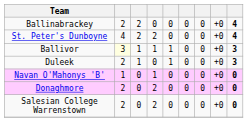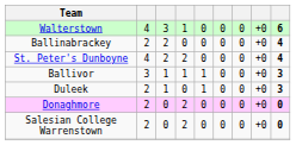 <table class="wikitable" style="text-align:center">
 <tr>
 <th width="175">Team</th>
 <th width="20"></th>
 <th width="20"></th>
 <th width="20"></th>
 <th width="20"></th>
 <th width="20"></th>
 <th width="20"></th>
 <th width="20"></th>
 <th width="20"></th>
+</tr>
+<tr style="background:#cfc;">
+<td><a href='#'>Walterstown</a></td>
+<td>4</td>
+<td>3</td>
+<td>1</td>
+<td>0</td>
+<td>0</td>
+<td>0</td>
+<td>+0</td>
+<td><strong>6</strong></td>
 </tr>
 <tr>
 <td>Ballinabrackey</td>
 <td>2</td>
 <td>2</td>
 <td>0</td>
 <td>0</td>
 <td>0</td>
 <td>0</td>
 <td>+0</td>
 <td><strong>4</strong></td>
 </tr>
 <tr>
 <td><a href='#'>St. Peter's Dunboyne</a></td>
 <td>4</td>
 <td>2</td>
 <td>2</td>
 <td>0</td>
 <td>0</td>
 <td>0</td>
 <td>+0</td>
 <td><strong>4</strong></td>
 </tr>
 <tr>
 <td>Ballivor</td>
-<td style="background: lightyellow;">3</td>
+<td>3</td>
 <td>1</td>
 <td>1</td>
 <td>1</td>
 <td>0</td>
 <td>0</td>
 <td>+0</td>
 <td><strong>3</strong></td>
 </tr>
 <tr>
 <td>Duleek</td>
 <td>2</td>
 <td>1</td>
 <td>0</td>
 <td>1</td>
 <td>0</td>
 <td>0</td>
 <td>+0</td>
 <td><strong>3</strong></td>
-</tr>
-<tr style="background:#fcf;">
-<td><a href='#'>Navan O'Mahonys 'B'</a></td>
-<td>1</td>
-<td>0</td>
-<td>1</td>
-<td>0</td>
-<td>0</td>
-<td>0</td>
-<td>+0</td>
-<td><strong>0</strong></td>
 </tr>
 <tr style="background:#fcf;">
 <td><a href='#'>Donaghmore</a></td>
 <td>2</td>
 <td>0</td>
 <td>2</td>
 <td>0</td>
 <td>0</td>
 <td>0</td>
 <td>+0</td>
 <td><strong>0</strong></td>
 </tr>
 <tr>
 <td>Salesian College Warrenstown</td>
 <td>2</td>
 <td>0</td>
 <td>2</td>
 <td>0</td>
 <td>0</td>
 <td>0</td>
 <td>+0</td>
 <td><strong>0</strong></td>
 </tr>
 <tr>
 </tr>
 </table>
